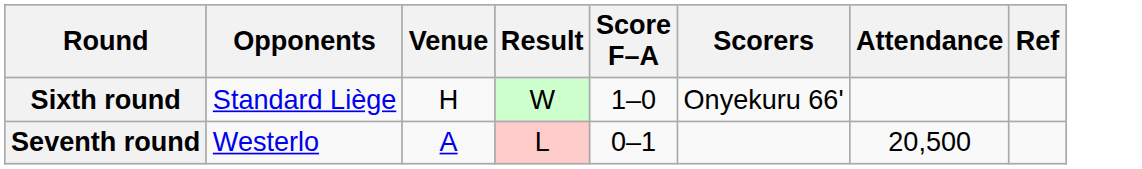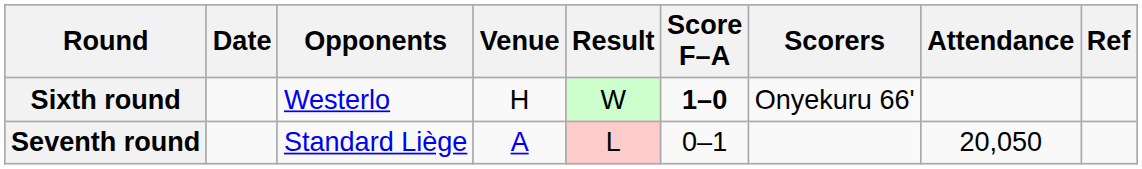 <table class="wikitable plainrowheaders sortable" style="text-align:center">
 <tr>
 <th scope="col">Round</th>
+<th scope="col">Date</th>
 <th scope="col">Opponents</th>
 <th scope="col">Venue</th>
 <th scope="col">Result</th>
 <th scope="col">Score<br>F–A</th>
 <th scope="col" class="unsortable">Scorers</th>
 <th scope="col">Attendance</th>
 <th scope="col" class="unsortable">Ref</th>
 </tr>
 <tr>
 <th scope="row">Sixth round</th>
-<td align="left"><a href='#'>Standard Liège</a></td>
+<td align="left"></td>
+<td align="left"><a href='#'>Westerlo</a></td>
 <td>H</td>
 <td style="background-color:#CCFFCC">W</td>
-<td>1–0</td>
+<td><strong>1–0</strong></td>
 <td align="left">Onyekuru 66'</td>
 <td></td>
 <td></td>
 </tr>
 <tr>
 <th scope="row">Seventh round</th>
-<td align="left"><a href='#'>Westerlo</a></td>
+<td align="left"></td>
+<td align="left"><a href='#'>Standard Liège</a></td>
 <td><a href='#'>A</a></td>
 <td style="background-color:#FFCccC">L</td>
 <td>0–1</td>
 <td align="left"></td>
-<td>20,500</td>
+<td>20,050</td>
 <td></td>
 </tr>
 </table>
